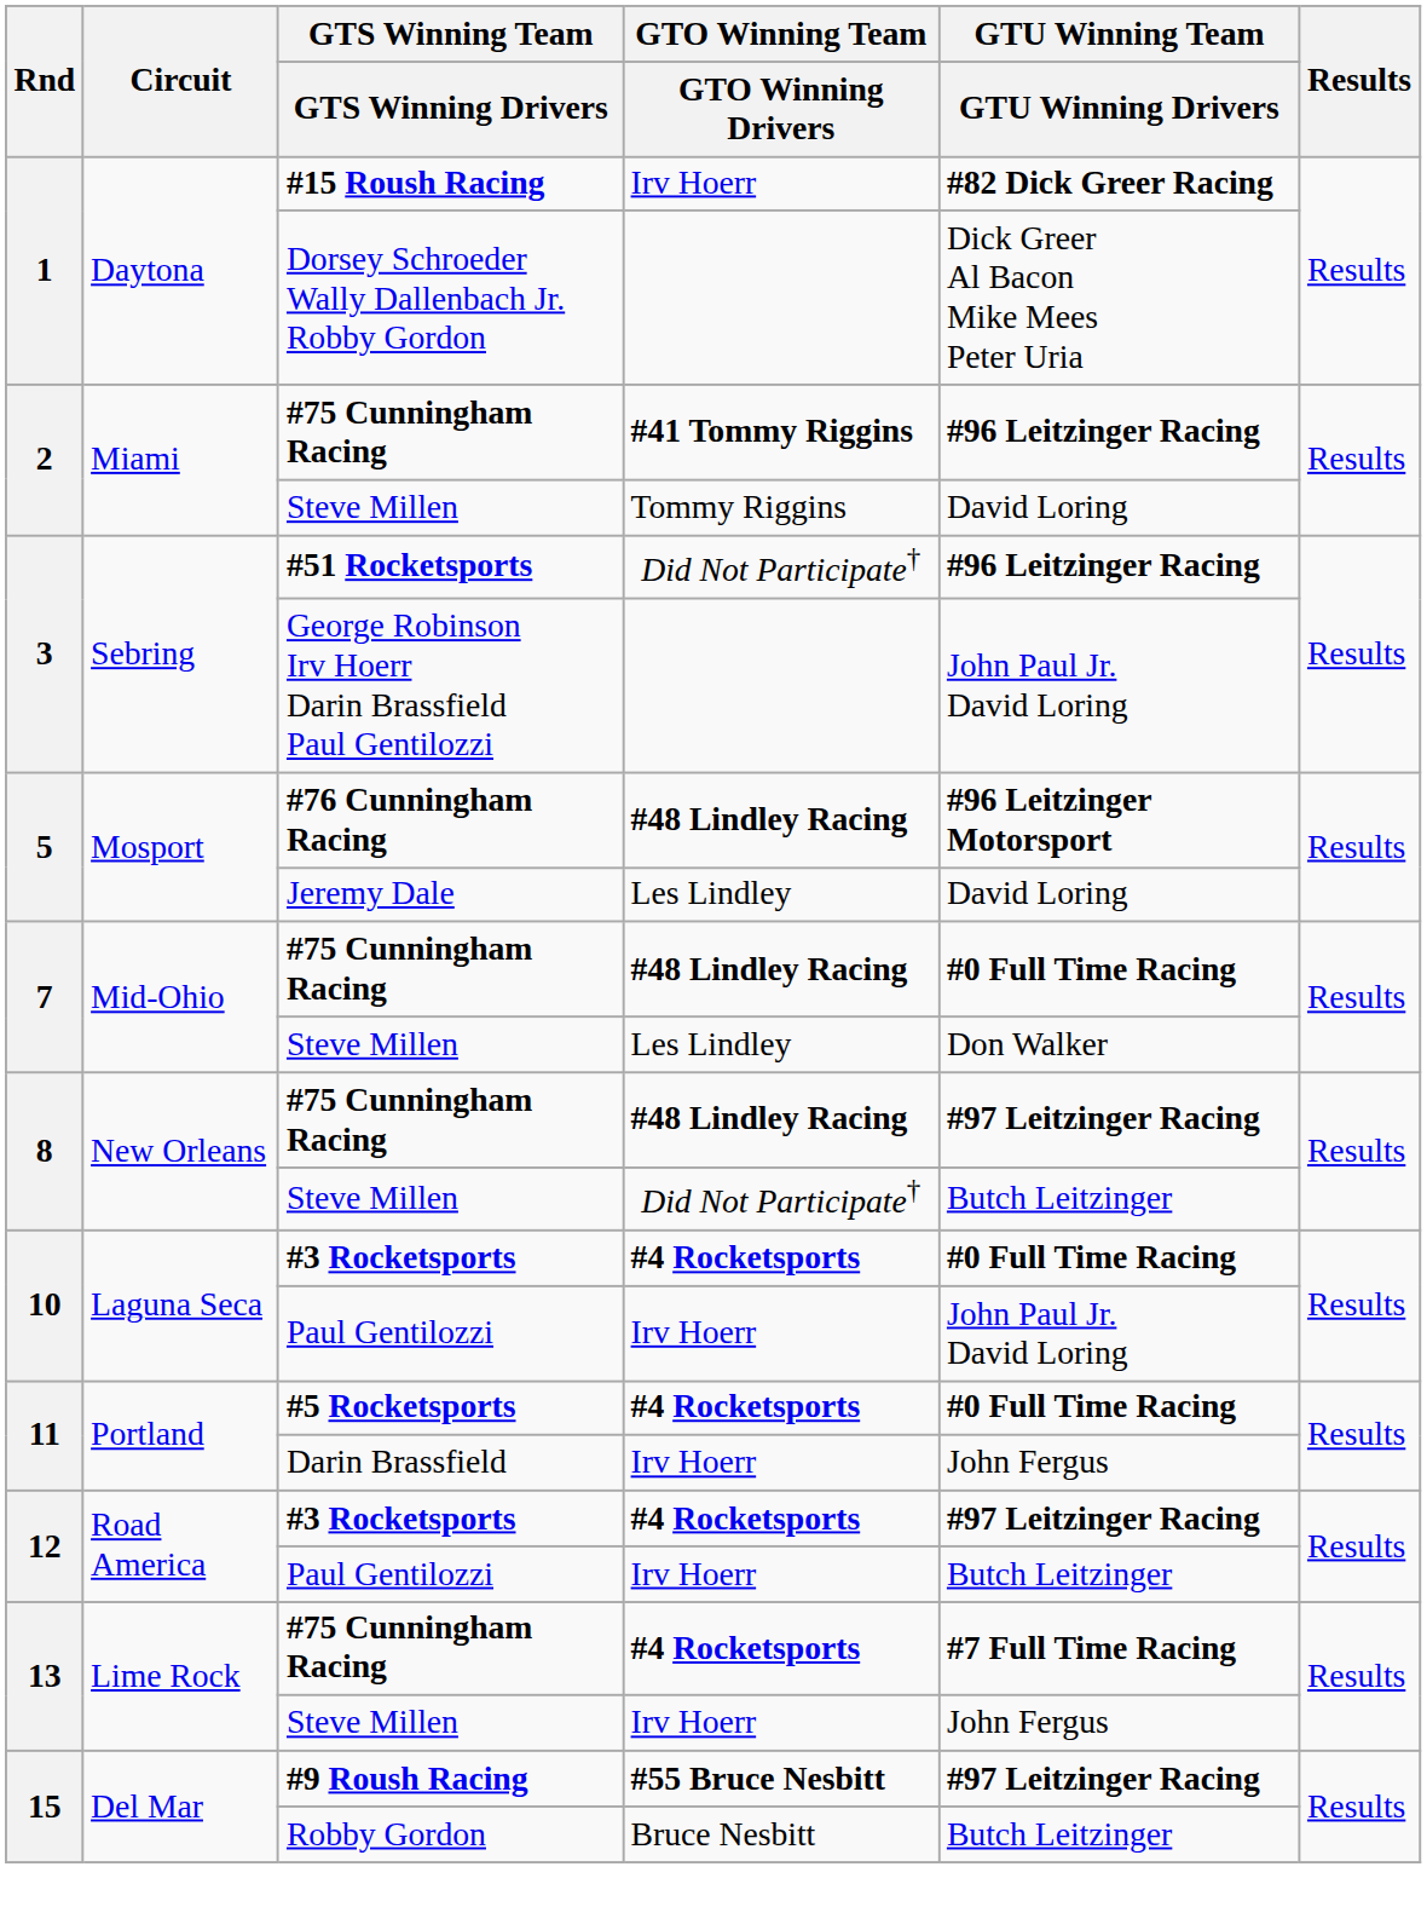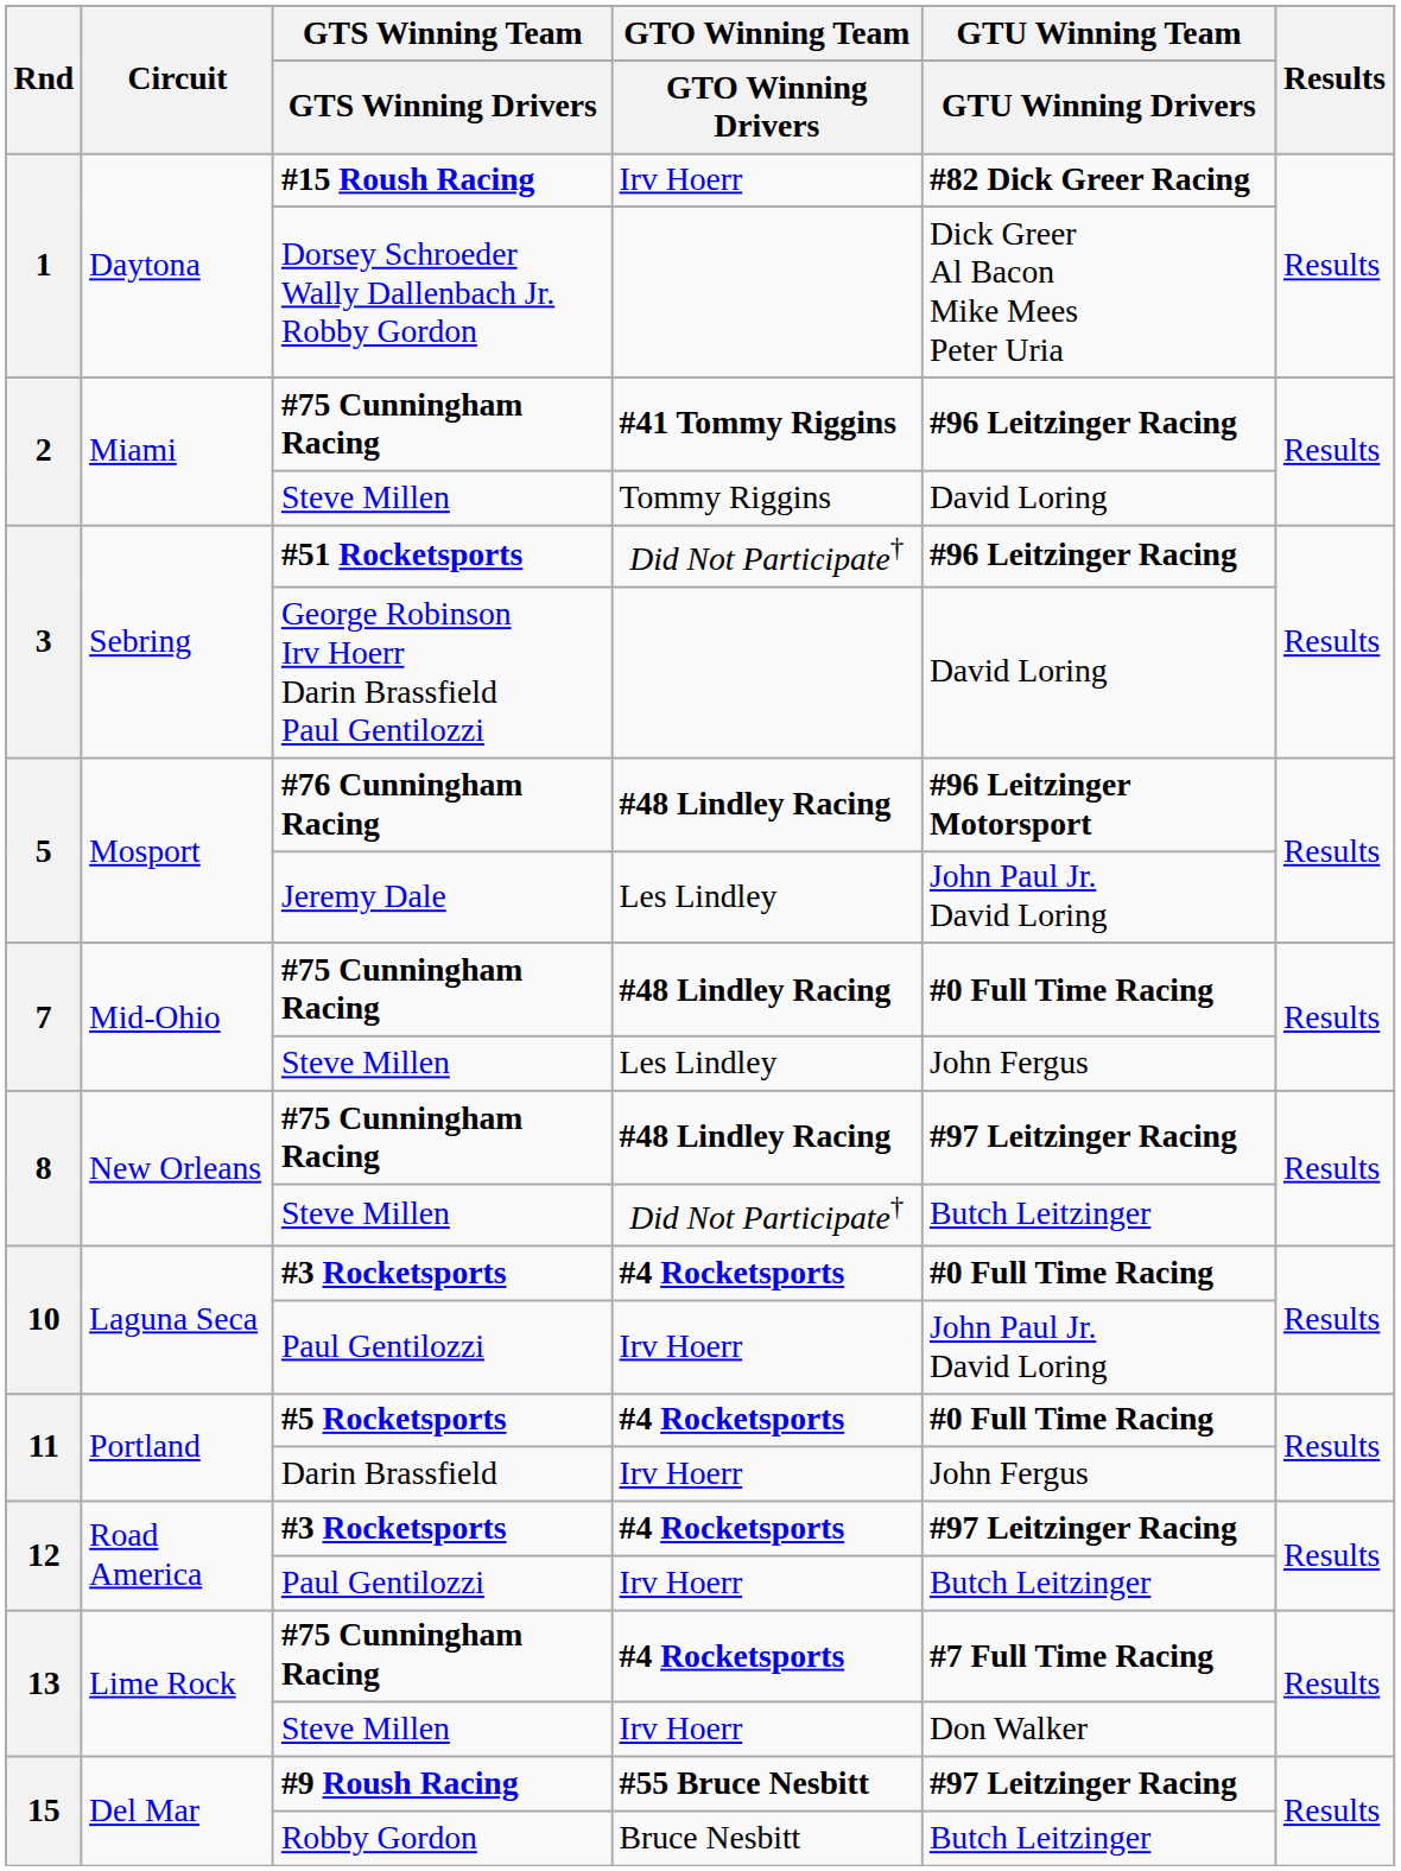 <table class="wikitable" style="font-size: 90%;">
 <tr>
 <th rowspan=2>Rnd</th>
 <th rowspan=2>Circuit</th>
 <th>GTS Winning Team</th>
 <th>GTO Winning Team</th>
 <th>GTU Winning Team</th>
 <th rowspan=2>Results</th>
 </tr>
 <tr>
 <th>GTS Winning Drivers</th>
 <th>GTO Winning Drivers</th>
 <th>GTU Winning Drivers</th>
 </tr>
 <tr>
 <th rowspan=2>1</th>
 <td rowspan=2><a href='#'>Daytona</a></td>
 <td><strong> #15 <a href='#'>Roush Racing</a></strong></td>
 <td> <a href='#'>Irv Hoerr</a></td>
 <td><strong> #82 Dick Greer Racing</strong></td>
 <td rowspan=2><a href='#'>Results</a></td>
 </tr>
 <tr>
 <td> <a href='#'>Dorsey Schroeder</a><br> <a href='#'>Wally Dallenbach Jr.</a><br> <a href='#'>Robby Gordon</a></td>
 <td></td>
 <td> Dick Greer<br> Al Bacon<br> Mike Mees<br> Peter Uria</td>
 </tr>
 <tr>
 <th rowspan=2>2</th>
 <td rowspan=2><a href='#'>Miami</a></td>
 <td><strong> #75 Cunningham Racing</strong></td>
 <td><strong> #41 Tommy Riggins</strong></td>
 <td><strong> #96 Leitzinger Racing</strong></td>
 <td rowspan=2><a href='#'>Results</a></td>
 </tr>
 <tr>
 <td> <a href='#'>Steve Millen</a></td>
 <td> Tommy Riggins</td>
 <td> David Loring</td>
 </tr>
 <tr>
 <th rowspan=2>3</th>
 <td rowspan=2><a href='#'>Sebring</a></td>
 <td><strong> #51 <a href='#'>Rocketsports</a></strong></td>
 <td align="center"><em>Did Not Participate</em><sup>†</sup></td>
 <td><strong> #96 Leitzinger Racing</strong></td>
 <td rowspan=2><a href='#'>Results</a></td>
 </tr>
 <tr>
 <td> <a href='#'>George Robinson</a><br> <a href='#'>Irv Hoerr</a><br> Darin Brassfield<br> <a href='#'>Paul Gentilozzi</a></td>
 <td></td>
-<td> <a href='#'>John Paul Jr.</a><br> David Loring</td>
+<td> David Loring</td>
 </tr>
 <tr>
 <th rowspan=2>5</th>
 <td rowspan=2><a href='#'>Mosport</a></td>
 <td><strong> #76 Cunningham Racing</strong></td>
 <td><strong> #48 Lindley Racing</strong></td>
 <td><strong> #96 Leitzinger Motorsport</strong></td>
 <td rowspan=2><a href='#'>Results</a></td>
 </tr>
 <tr>
 <td> <a href='#'>Jeremy Dale</a></td>
 <td> Les Lindley</td>
-<td> David Loring</td>
+<td> <a href='#'>John Paul Jr.</a><br> David Loring</td>
 </tr>
 <tr>
 <th rowspan=2>7</th>
 <td rowspan=2><a href='#'>Mid-Ohio</a></td>
 <td><strong> #75 Cunningham Racing</strong></td>
 <td><strong> #48 Lindley Racing</strong></td>
 <td><strong> #0 Full Time Racing</strong></td>
 <td rowspan=2><a href='#'>Results</a></td>
 </tr>
 <tr>
 <td> <a href='#'>Steve Millen</a></td>
 <td> Les Lindley</td>
-<td> Don Walker</td>
+<td> John Fergus</td>
 </tr>
 <tr>
 <th rowspan=2>8</th>
 <td rowspan=2><a href='#'>New Orleans</a></td>
 <td><strong> #75 Cunningham Racing</strong></td>
 <td><strong> #48 Lindley Racing</strong></td>
 <td><strong> #97 Leitzinger Racing</strong></td>
 <td rowspan=2><a href='#'>Results</a></td>
 </tr>
 <tr>
 <td> <a href='#'>Steve Millen</a></td>
 <td align="center"><em>Did Not Participate</em><sup>†</sup></td>
 <td> <a href='#'>Butch Leitzinger</a></td>
 </tr>
 <tr>
 <th rowspan=2>10</th>
 <td rowspan=2><a href='#'>Laguna Seca</a></td>
 <td><strong> #3 <a href='#'>Rocketsports</a></strong></td>
 <td><strong> #4 <a href='#'>Rocketsports</a></strong></td>
 <td><strong> #0 Full Time Racing</strong></td>
 <td rowspan=2><a href='#'>Results</a></td>
 </tr>
 <tr>
 <td> <a href='#'>Paul Gentilozzi</a></td>
 <td> <a href='#'>Irv Hoerr</a></td>
 <td> <a href='#'>John Paul Jr.</a><br> David Loring</td>
 </tr>
 <tr>
 <th rowspan=2>11</th>
 <td rowspan=2><a href='#'>Portland</a></td>
 <td><strong> #5 <a href='#'>Rocketsports</a></strong></td>
 <td><strong> #4 <a href='#'>Rocketsports</a></strong></td>
 <td><strong> #0 Full Time Racing</strong></td>
 <td rowspan=2><a href='#'>Results</a></td>
 </tr>
 <tr>
 <td> Darin Brassfield</td>
 <td> <a href='#'>Irv Hoerr</a></td>
 <td> John Fergus</td>
 </tr>
 <tr>
 <th rowspan=2>12</th>
 <td rowspan=2><a href='#'>Road America</a></td>
 <td><strong> #3 <a href='#'>Rocketsports</a></strong></td>
 <td><strong> #4 <a href='#'>Rocketsports</a></strong></td>
 <td><strong> #97 Leitzinger Racing</strong></td>
 <td rowspan=2><a href='#'>Results</a></td>
 </tr>
 <tr>
 <td> <a href='#'>Paul Gentilozzi</a></td>
 <td> <a href='#'>Irv Hoerr</a></td>
 <td> <a href='#'>Butch Leitzinger</a></td>
 </tr>
 <tr>
 <th rowspan=2>13</th>
 <td rowspan=2><a href='#'>Lime Rock</a></td>
 <td><strong> #75 Cunningham Racing</strong></td>
 <td><strong> #4 <a href='#'>Rocketsports</a></strong></td>
 <td><strong> #7 Full Time Racing</strong></td>
 <td rowspan=2><a href='#'>Results</a></td>
 </tr>
 <tr>
 <td> <a href='#'>Steve Millen</a></td>
 <td> <a href='#'>Irv Hoerr</a></td>
-<td> John Fergus</td>
+<td> Don Walker</td>
 </tr>
 <tr>
 <th rowspan=2>15</th>
 <td rowspan=2><a href='#'>Del Mar</a></td>
 <td><strong> #9 <a href='#'>Roush Racing</a></strong></td>
 <td><strong> #55 Bruce Nesbitt</strong></td>
 <td><strong> #97 Leitzinger Racing</strong></td>
 <td rowspan=2><a href='#'>Results</a></td>
 </tr>
 <tr>
 <td> <a href='#'>Robby Gordon</a></td>
 <td> Bruce Nesbitt</td>
 <td> <a href='#'>Butch Leitzinger</a></td>
 </tr>
 </table>
